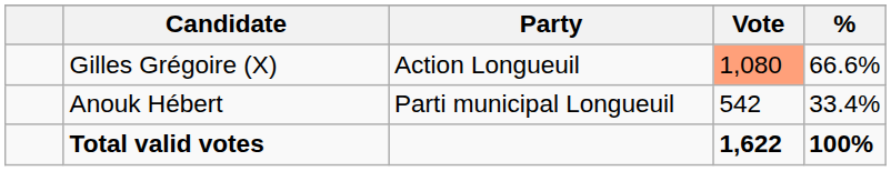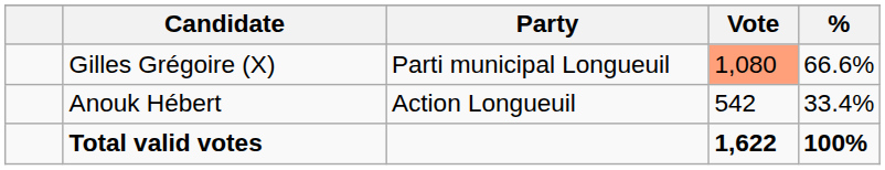 <table class="wikitable">
 <tr>
 </tr>
 <tr>
 <th bgcolor="#DDDDFF" width="30px"></th>
 <th bgcolor="#DDDDFF" width="200px">Candidate</th>
 <th bgcolor="#DDDDFF" width="200px">Party</th>
 <th bgcolor="#DDDDFF" width="50px">Vote</th>
 <th bgcolor="#DDDDFF" width="30px">%</th>
 </tr>
 <tr>
 <td> </td>
 <td>Gilles Grégoire (X)</td>
-<td>Action Longueuil</td>
+<td>Parti municipal Longueuil</td>
 <td style="background: lightsalmon;">1,080</td>
 <td>66.6%</td>
 </tr>
 <tr>
 <td> </td>
 <td>Anouk Hébert</td>
-<td>Parti municipal Longueuil</td>
+<td>Action Longueuil</td>
 <td>542</td>
 <td>33.4%</td>
 </tr>
 <tr>
 <td> </td>
 <td><strong>Total valid votes</strong></td>
 <td></td>
 <td><strong>1,622</strong></td>
 <td><strong>100%</strong></td>
 </tr>
 </table>
